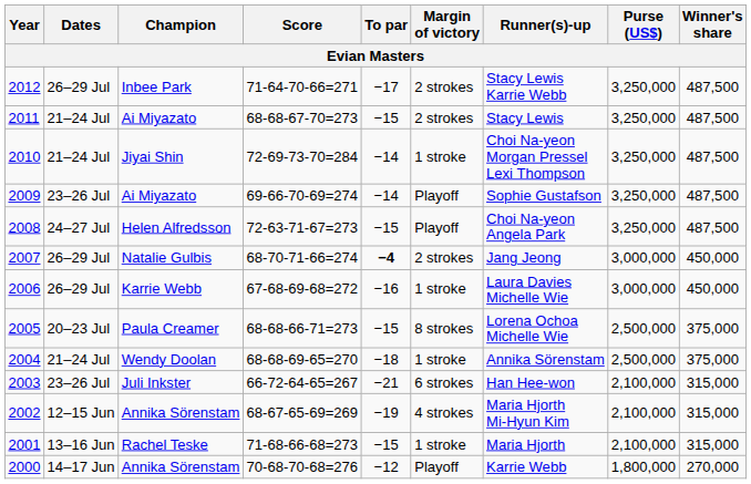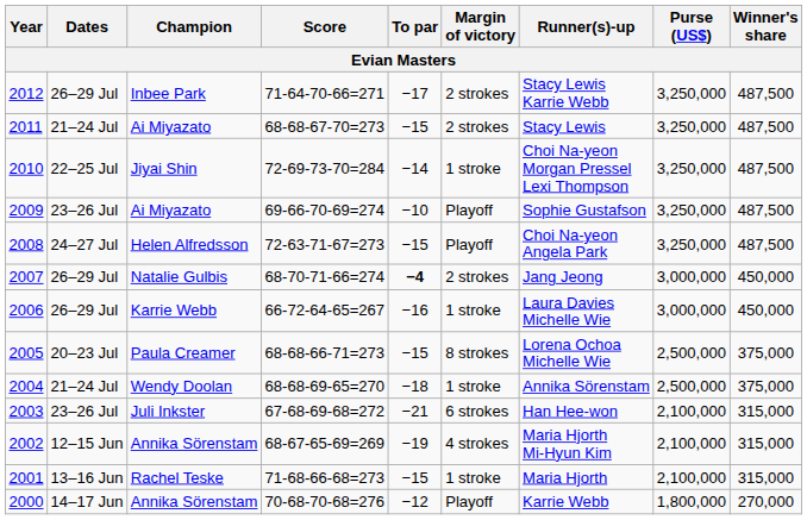 <table class="wikitable" style="font-size:95%;">
 <tr>
 <th>Year</th>
 <th>Dates</th>
 <th>Champion</th>
 <th>Score</th>
 <th>To par</th>
 <th>Margin<br>of victory</th>
 <th>Runner(s)-up</th>
 <th>Purse<br>(<a href='#'>US$</a>)</th>
 <th>Winner's<br>share</th>
 </tr>
 <tr>
 <th colspan=10>Evian Masters</th>
 </tr>
 <tr>
 <td><a href='#'>2012</a></td>
 <td>26–29 Jul</td>
 <td> <a href='#'>Inbee Park</a></td>
 <td>71-64-70-66=271</td>
 <td align=center>−17</td>
 <td>2 strokes</td>
 <td> <a href='#'>Stacy Lewis</a><br> <a href='#'>Karrie Webb</a></td>
 <td align=center>3,250,000</td>
 <td align=center>487,500</td>
 </tr>
 <tr>
 <td><a href='#'>2011</a></td>
 <td>21–24 Jul</td>
 <td> <a href='#'>Ai Miyazato</a></td>
 <td>68-68-67-70=273</td>
 <td align=center>−15</td>
 <td>2 strokes</td>
 <td> <a href='#'>Stacy Lewis</a></td>
 <td align=center>3,250,000</td>
 <td align=center>487,500</td>
 </tr>
 <tr>
 <td><a href='#'>2010</a></td>
-<td>21–24 Jul</td>
+<td>22–25 Jul</td>
 <td> <a href='#'>Jiyai Shin</a></td>
 <td>72-69-73-70=284</td>
 <td align=center>−14</td>
 <td>1 stroke</td>
 <td> <a href='#'>Choi Na-yeon</a><br> <a href='#'>Morgan Pressel</a><br> <a href='#'>Lexi Thompson</a></td>
 <td align=center>3,250,000</td>
 <td align=center>487,500</td>
 </tr>
 <tr>
 <td><a href='#'>2009</a></td>
 <td>23–26 Jul</td>
 <td> <a href='#'>Ai Miyazato</a></td>
 <td>69-66-70-69=274</td>
-<td align=center>−14</td>
+<td align=center>−10</td>
 <td>Playoff</td>
 <td> <a href='#'>Sophie Gustafson</a></td>
 <td align=center>3,250,000</td>
 <td align=center>487,500</td>
 </tr>
 <tr>
 <td><a href='#'>2008</a></td>
 <td>24–27 Jul</td>
 <td> <a href='#'>Helen Alfredsson</a></td>
 <td>72-63-71-67=273</td>
 <td align=center>−15</td>
 <td>Playoff</td>
 <td> <a href='#'>Choi Na-yeon</a><br> <a href='#'>Angela Park</a></td>
 <td align=center>3,250,000</td>
 <td align=center>487,500</td>
 </tr>
 <tr>
 <td><a href='#'>2007</a></td>
 <td>26–29 Jul</td>
 <td> <a href='#'>Natalie Gulbis</a></td>
 <td>68-70-71-66=274</td>
 <td align=center><strong>−4</strong></td>
 <td>2 strokes</td>
 <td> <a href='#'>Jang Jeong</a></td>
 <td align=center>3,000,000</td>
 <td align=center>450,000</td>
 </tr>
 <tr>
 <td><a href='#'>2006</a></td>
 <td>26–29 Jul</td>
 <td> <a href='#'>Karrie Webb</a></td>
-<td>67-68-69-68=272</td>
+<td>66-72-64-65=267</td>
 <td align=center>−16</td>
 <td>1 stroke</td>
 <td> <a href='#'>Laura Davies</a><br> <a href='#'>Michelle Wie</a></td>
 <td align=center>3,000,000</td>
 <td align=center>450,000</td>
 </tr>
 <tr>
 <td><a href='#'>2005</a></td>
 <td>20–23 Jul</td>
 <td> <a href='#'>Paula Creamer</a></td>
 <td>68-68-66-71=273</td>
 <td align=center>−15</td>
 <td>8 strokes</td>
 <td> <a href='#'>Lorena Ochoa</a><br> <a href='#'>Michelle Wie</a></td>
 <td align=center>2,500,000</td>
 <td align=center>375,000</td>
 </tr>
 <tr>
 <td><a href='#'>2004</a></td>
 <td>21–24 Jul</td>
 <td> <a href='#'>Wendy Doolan</a></td>
 <td>68-68-69-65=270</td>
 <td align=center>−18</td>
 <td>1 stroke</td>
 <td> <a href='#'>Annika Sörenstam</a></td>
 <td align=center>2,500,000</td>
 <td align=center>375,000</td>
 </tr>
 <tr>
 <td><a href='#'>2003</a></td>
 <td>23–26 Jul</td>
 <td> <a href='#'>Juli Inkster</a></td>
-<td>66-72-64-65=267</td>
+<td>67-68-69-68=272</td>
 <td align=center>−21</td>
 <td>6 strokes</td>
 <td> <a href='#'>Han Hee-won</a></td>
 <td align=center>2,100,000</td>
 <td align=center>315,000</td>
 </tr>
 <tr>
 <td><a href='#'>2002</a></td>
 <td>12–15 Jun</td>
 <td> <a href='#'>Annika Sörenstam</a></td>
 <td>68-67-65-69=269</td>
 <td align=center>−19</td>
 <td>4 strokes</td>
 <td> <a href='#'>Maria Hjorth</a><br> <a href='#'>Mi-Hyun Kim</a></td>
 <td align=center>2,100,000</td>
 <td align=center>315,000</td>
 </tr>
 <tr>
 <td><a href='#'>2001</a></td>
 <td>13–16 Jun</td>
 <td> <a href='#'>Rachel Teske</a></td>
 <td>71-68-66-68=273</td>
 <td align=center>−15</td>
 <td>1 stroke</td>
 <td> <a href='#'>Maria Hjorth</a></td>
 <td align=center>2,100,000</td>
 <td align=center>315,000</td>
 </tr>
 <tr>
 <td><a href='#'>2000</a></td>
 <td>14–17 Jun</td>
 <td> <a href='#'>Annika Sörenstam</a></td>
 <td>70-68-70-68=276</td>
 <td align=center>−12</td>
 <td>Playoff</td>
 <td> <a href='#'>Karrie Webb</a></td>
 <td align=center>1,800,000</td>
 <td align=center>270,000</td>
 </tr>
 </table>
